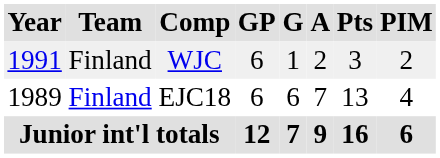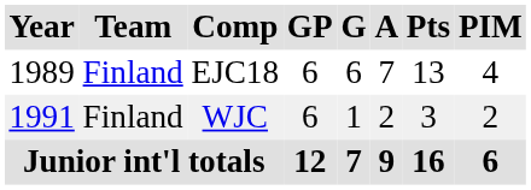 <table BORDER="0" CELLPADDING="2" CELLSPACING="0" width=40%>
 <tr ALIGN="center" bgcolor="#e0e0e0">
 <th>Year</th>
 <th>Team</th>
 <th>Comp</th>
 <th>GP</th>
 <th>G</th>
 <th>A</th>
 <th>Pts</th>
 <th>PIM</th>
 </tr>
+<tr ALIGN="center">
+<td>1989</td>
+<td><a href='#'>Finland</a></td>
+<td>EJC18</td>
+<td>6</td>
+<td>6</td>
+<td>7</td>
+<td>13</td>
+<td>4</td>
+</tr>
 <tr ALIGN="center" bgcolor="#f0f0f0">
 <td><a href='#'>1991</a></td>
 <td>Finland</td>
 <td><a href='#'>WJC</a></td>
 <td>6</td>
 <td>1</td>
 <td>2</td>
 <td>3</td>
 <td>2</td>
 </tr>
-<tr ALIGN="center">
-<td>1989</td>
-<td><a href='#'>Finland</a></td>
-<td>EJC18</td>
-<td>6</td>
-<td>6</td>
-<td>7</td>
-<td>13</td>
-<td>4</td>
-</tr>
 <tr bgcolor="#e0e0e0">
 <th colspan="3">Junior int'l totals</th>
 <th>12</th>
 <th>7</th>
 <th>9</th>
 <th>16</th>
 <th>6</th>
 </tr>
 </table>
